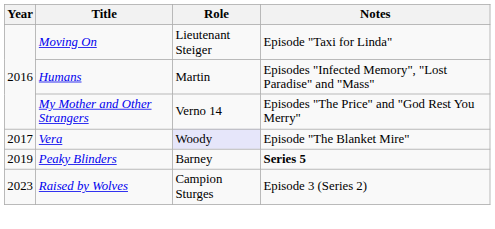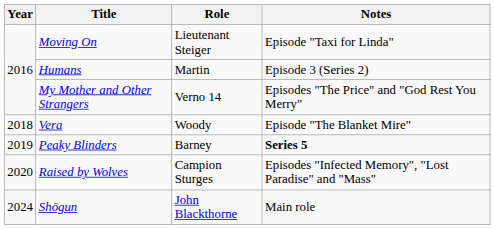 <table class="wikitable">
 <tr>
 <th>Year</th>
 <th>Title</th>
 <th>Role</th>
 <th>Notes</th>
 </tr>
 <tr>
 <td rowspan="3">2016</td>
 <td><em><a href='#'>Moving On</a></em></td>
 <td>Lieutenant Steiger</td>
 <td>Episode "Taxi for Linda"</td>
 </tr>
 <tr>
 <td><em><a href='#'>Humans</a></em></td>
 <td>Martin</td>
-<td>Episodes "Infected Memory", "Lost Paradise" and "Mass"</td>
+<td>Episode 3 (Series 2)</td>
 </tr>
 <tr>
 <td><em><a href='#'>My Mother and Other Strangers</a></em></td>
 <td>Verno 14</td>
 <td>Episodes "The Price" and "God Rest You Merry"</td>
 </tr>
 <tr>
-<td>2017</td>
+<td>2018</td>
 <td><em><a href='#'>Vera</a></em></td>
-<td style="background: lavender;">Woody</td>
+<td>Woody</td>
 <td>Episode "The Blanket Mire"</td>
 </tr>
 <tr>
 <td>2019</td>
 <td><em><a href='#'>Peaky Blinders</a></em></td>
 <td>Barney</td>
 <td><strong>Series 5</strong></td>
 </tr>
 <tr>
-<td>2023</td>
+<td>2020</td>
 <td><em><a href='#'>Raised by Wolves</a></em></td>
 <td>Campion Sturges</td>
-<td>Episode 3 (Series 2)</td>
+<td>Episodes "Infected Memory", "Lost Paradise" and "Mass"</td>
+</tr>
+<tr>
+<td>2024</td>
+<td><em><a href='#'>Shōgun</a></em></td>
+<td><a href='#'>John Blackthorne</a></td>
+<td>Main role</td>
 </tr>
 </table>
